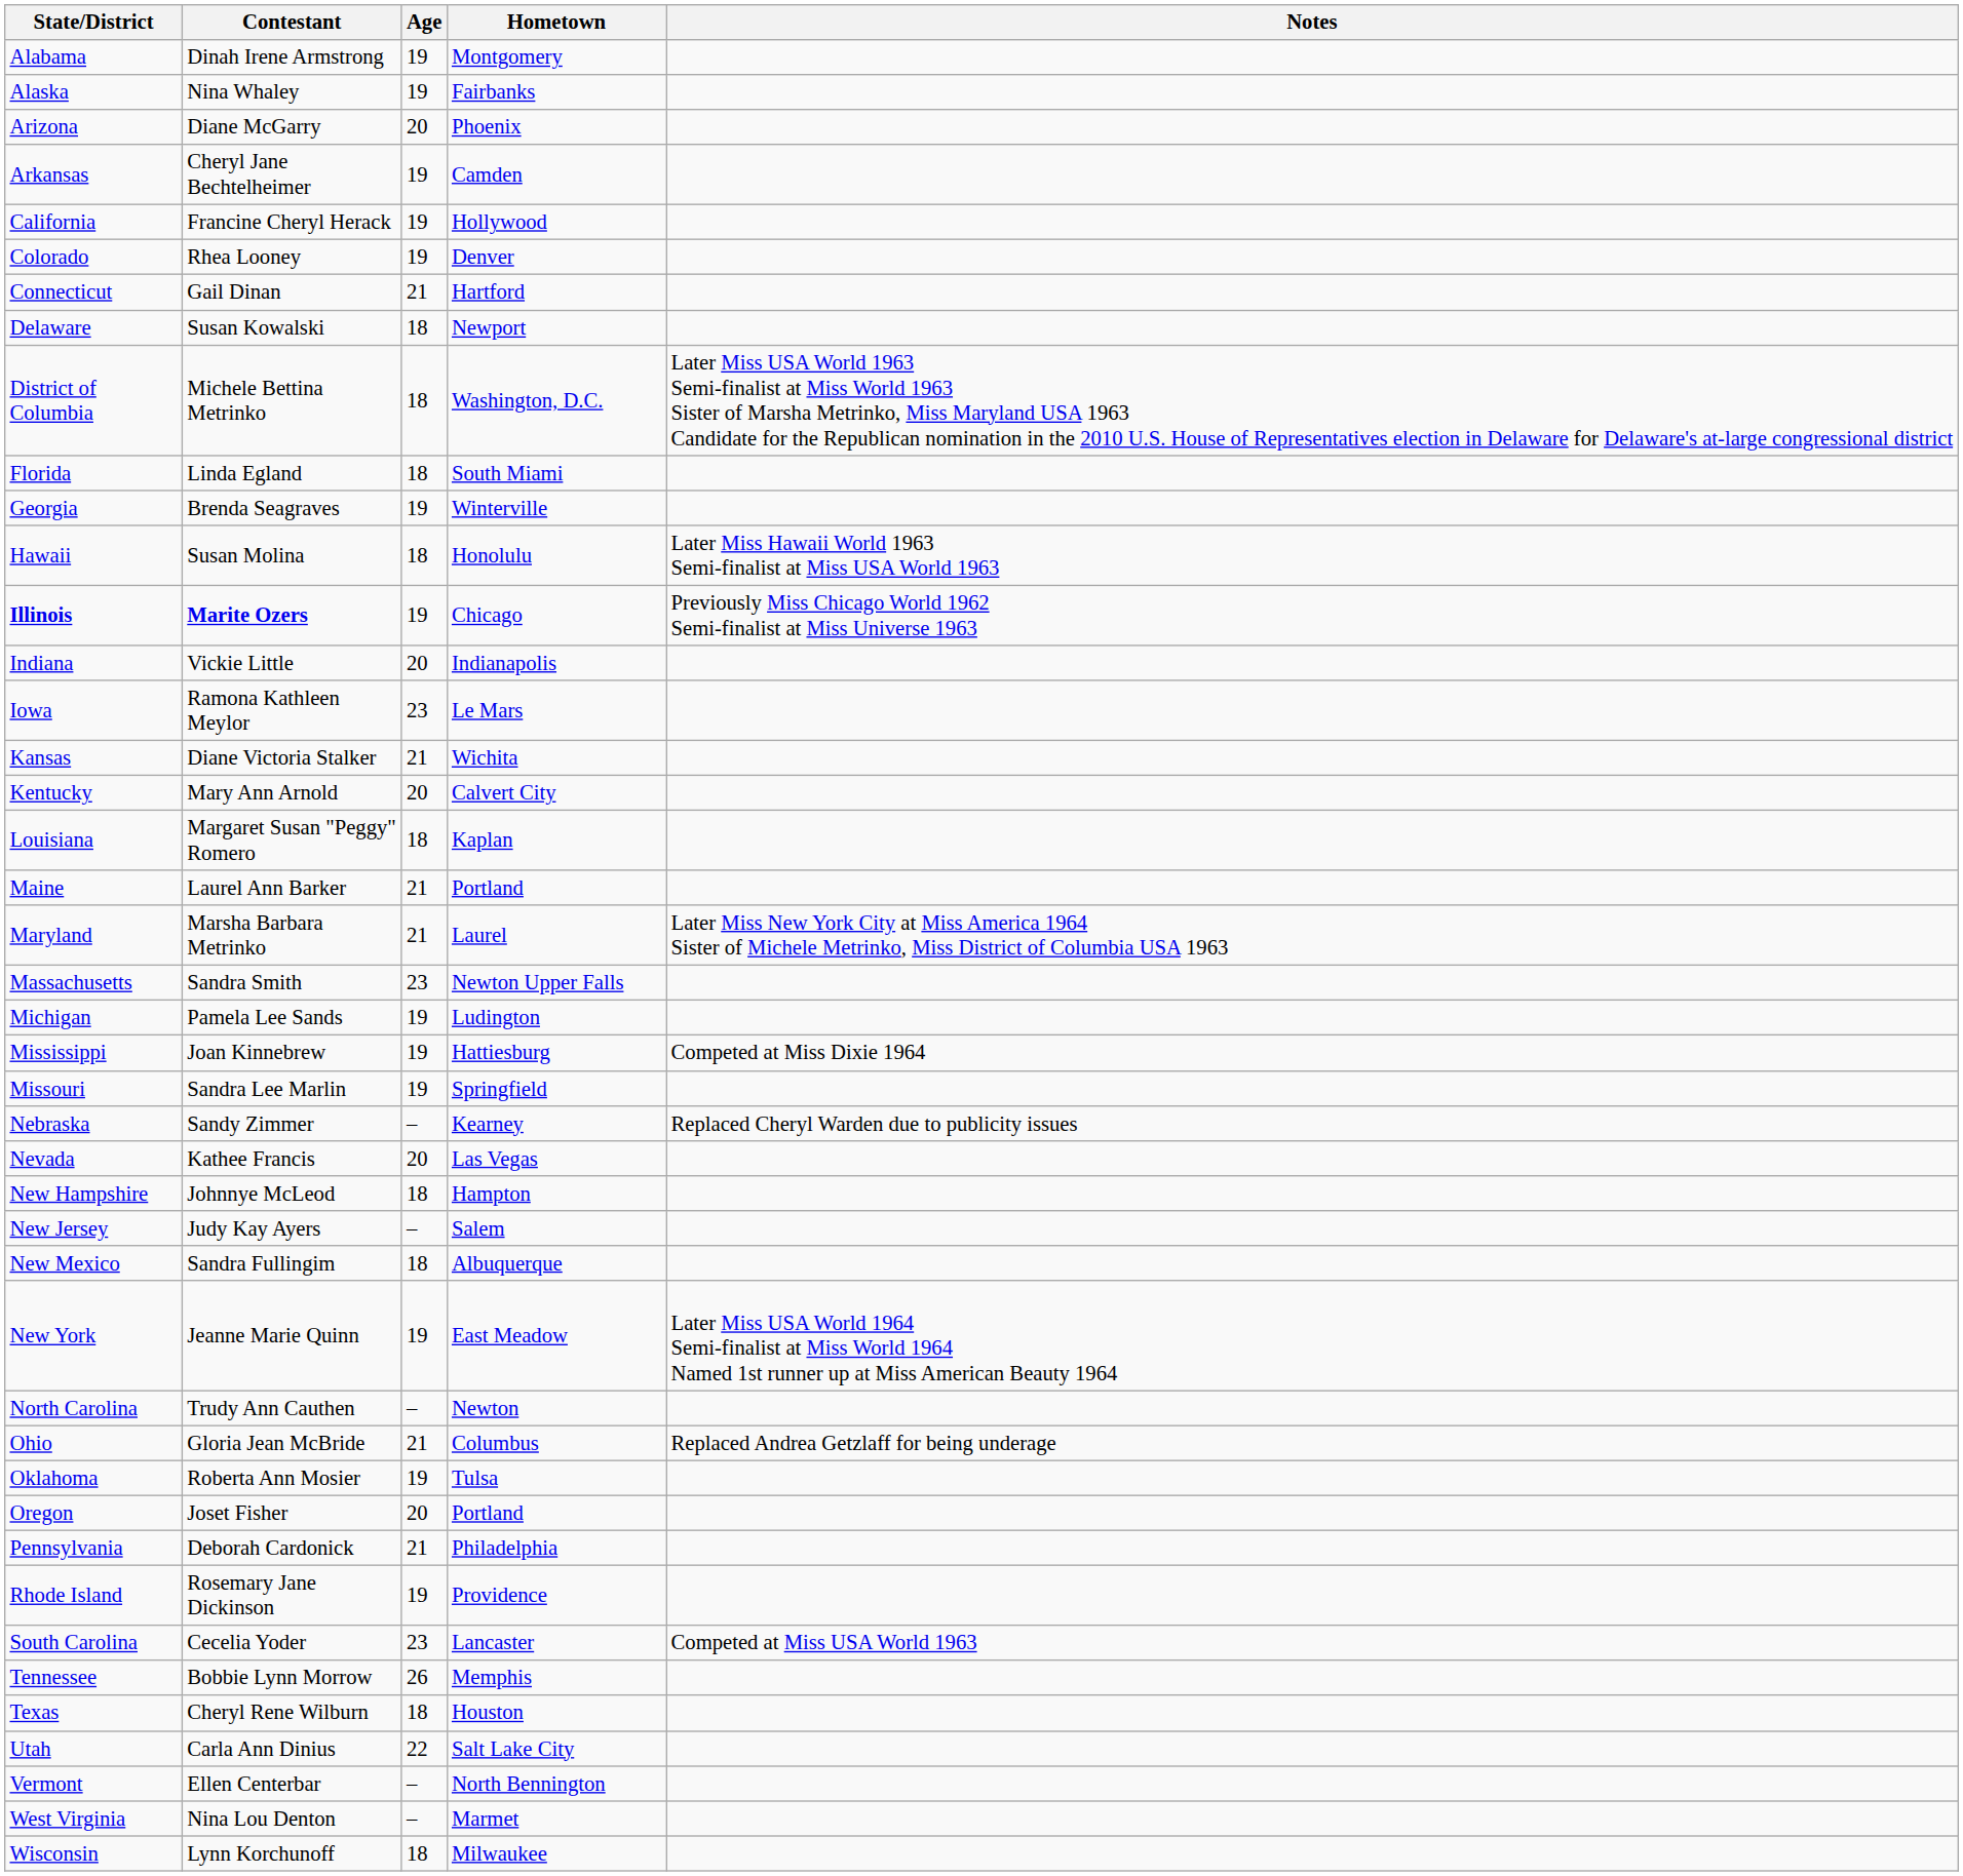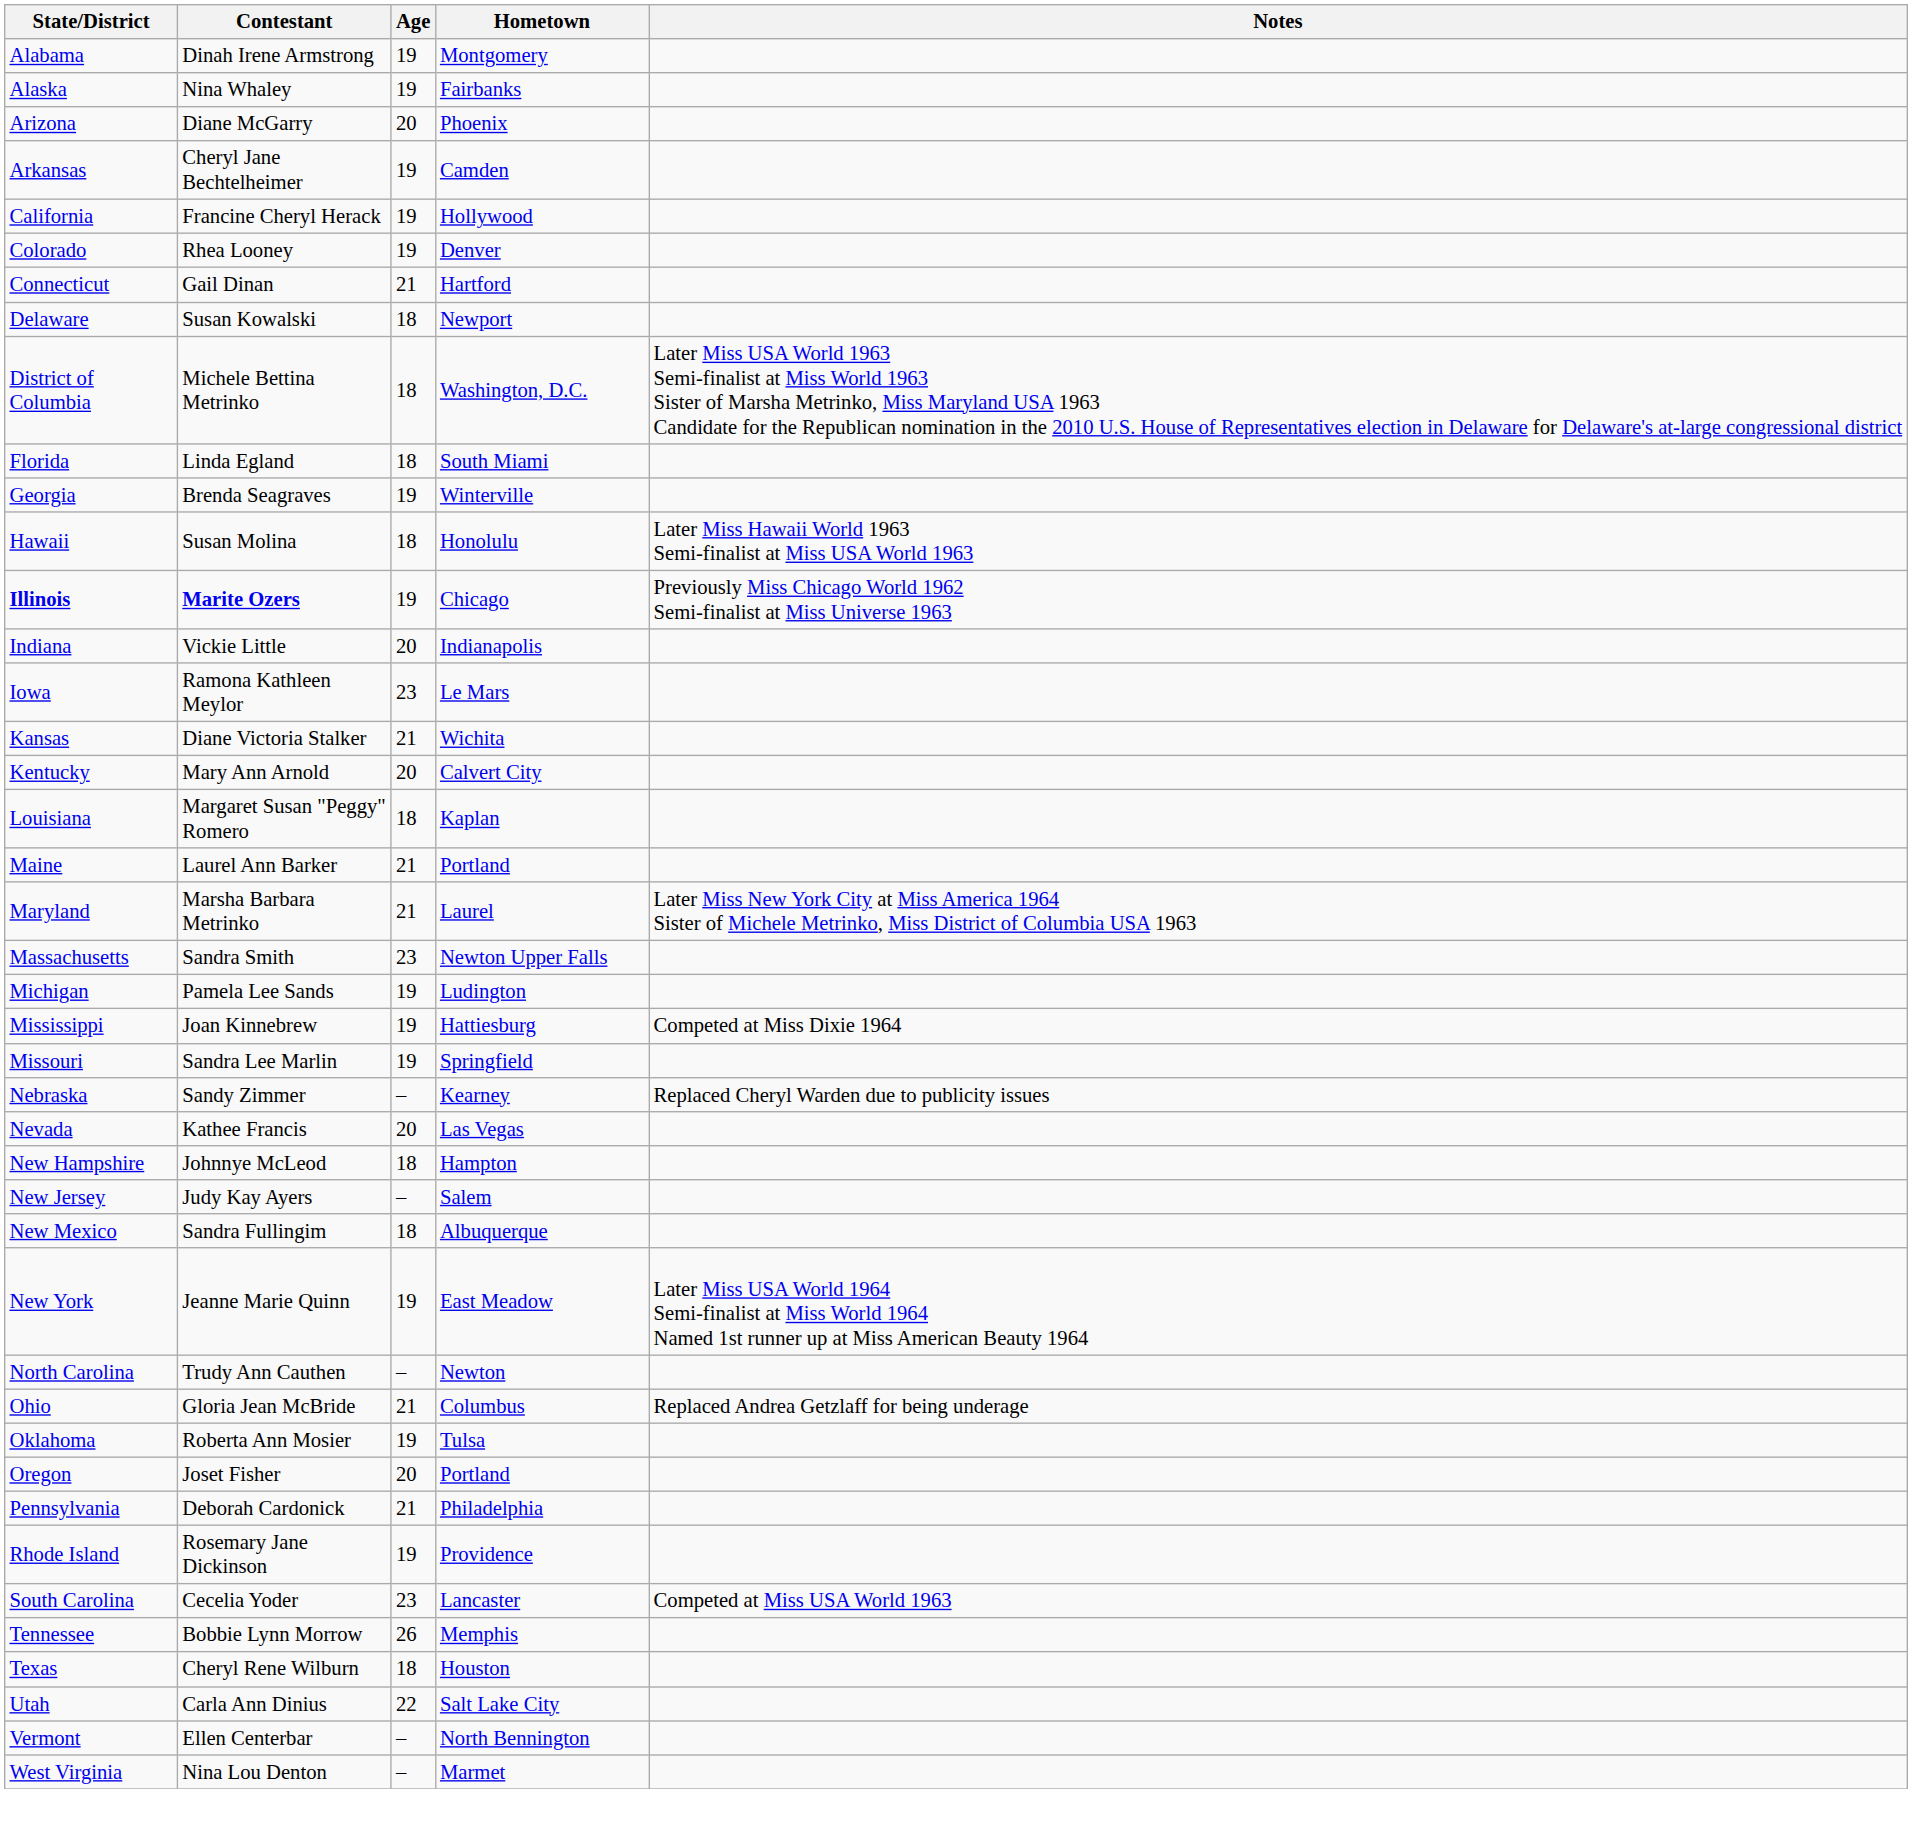 <table class="wikitable sortable" style="font-size: 95%;">
 <tr>
 <th width=120>State/District</th>
 <th width=150>Contestant</th>
 <th>Age</th>
 <th width=150>Hometown</th>
 <th>Notes</th>
 </tr>
 <tr>
 <td><a href='#'>Alabama</a></td>
 <td>Dinah Irene Armstrong</td>
 <td>19</td>
 <td><a href='#'>Montgomery</a></td>
 <td></td>
 </tr>
 <tr>
 <td><a href='#'>Alaska</a></td>
 <td>Nina Whaley</td>
 <td>19</td>
 <td><a href='#'>Fairbanks</a></td>
 <td></td>
 </tr>
 <tr>
 <td><a href='#'>Arizona</a></td>
 <td>Diane McGarry</td>
 <td>20</td>
 <td><a href='#'>Phoenix</a></td>
 <td></td>
 </tr>
 <tr>
 <td><a href='#'>Arkansas</a></td>
 <td>Cheryl Jane  Bechtelheimer</td>
 <td>19</td>
 <td><a href='#'>Camden</a></td>
 <td></td>
 </tr>
 <tr>
 <td><a href='#'>California</a></td>
 <td>Francine Cheryl Herack</td>
 <td>19</td>
 <td><a href='#'>Hollywood</a></td>
 <td></td>
 </tr>
 <tr>
 <td><a href='#'>Colorado</a></td>
 <td>Rhea Looney</td>
 <td>19</td>
 <td><a href='#'>Denver</a></td>
 <td></td>
 </tr>
 <tr>
 <td><a href='#'>Connecticut</a></td>
 <td>Gail Dinan</td>
 <td>21</td>
 <td><a href='#'>Hartford</a></td>
 <td></td>
 </tr>
 <tr>
 <td><a href='#'>Delaware</a></td>
 <td>Susan Kowalski</td>
 <td>18</td>
 <td><a href='#'>Newport</a></td>
 <td></td>
 </tr>
 <tr>
 <td><a href='#'>District of Columbia</a></td>
 <td>Michele Bettina Metrinko</td>
 <td>18</td>
 <td><a href='#'>Washington, D.C.</a></td>
 <td>Later <a href='#'>Miss USA World 1963</a><br>Semi-finalist at <a href='#'>Miss World 1963</a><br>Sister of Marsha Metrinko, <a href='#'>Miss Maryland USA</a> 1963<br>Candidate for the Republican nomination in the <a href='#'>2010 U.S. House of Representatives election in Delaware</a> for <a href='#'>Delaware's at-large congressional district</a></td>
 </tr>
 <tr>
 <td><a href='#'>Florida</a></td>
 <td>Linda Egland</td>
 <td>18</td>
 <td><a href='#'>South Miami</a></td>
 <td></td>
 </tr>
 <tr>
 <td><a href='#'>Georgia</a></td>
 <td>Brenda Seagraves</td>
 <td>19</td>
 <td><a href='#'>Winterville</a></td>
 <td></td>
 </tr>
 <tr>
 <td><a href='#'>Hawaii</a></td>
 <td>Susan Molina</td>
 <td>18</td>
 <td><a href='#'>Honolulu</a></td>
 <td>Later <a href='#'>Miss Hawaii World</a> 1963<br>Semi-finalist at <a href='#'>Miss USA World 1963</a></td>
 </tr>
 <tr>
 <td><a href='#'><strong>Illinois</strong></a></td>
 <td><strong><a href='#'>Marite Ozers</a></strong></td>
 <td>19</td>
 <td><a href='#'>Chicago</a></td>
 <td>Previously <a href='#'>Miss Chicago World 1962</a><br>Semi-finalist at <a href='#'>Miss Universe 1963</a></td>
 </tr>
 <tr>
 <td><a href='#'>Indiana</a></td>
 <td>Vickie Little</td>
 <td>20</td>
 <td><a href='#'>Indianapolis</a></td>
 <td></td>
 </tr>
 <tr>
 <td><a href='#'>Iowa</a></td>
 <td>Ramona Kathleen Meylor</td>
 <td>23</td>
 <td><a href='#'>Le Mars</a></td>
 <td></td>
 </tr>
 <tr>
 <td><a href='#'>Kansas</a></td>
 <td>Diane Victoria Stalker</td>
 <td>21</td>
 <td><a href='#'>Wichita</a></td>
 <td></td>
 </tr>
 <tr>
 <td><a href='#'>Kentucky</a></td>
 <td>Mary Ann Arnold</td>
 <td>20</td>
 <td><a href='#'>Calvert City</a></td>
 <td></td>
 </tr>
 <tr>
 <td><a href='#'>Louisiana</a></td>
 <td>Margaret Susan "Peggy" Romero</td>
 <td>18</td>
 <td><a href='#'>Kaplan</a></td>
 <td></td>
 </tr>
 <tr>
 <td><a href='#'>Maine</a></td>
 <td>Laurel Ann Barker</td>
 <td>21</td>
 <td><a href='#'>Portland</a></td>
 <td></td>
 </tr>
 <tr>
 <td><a href='#'>Maryland</a></td>
 <td>Marsha Barbara Metrinko</td>
 <td>21</td>
 <td><a href='#'>Laurel</a></td>
 <td>Later <a href='#'>Miss New York City</a> at <a href='#'>Miss America 1964</a><br>Sister of <a href='#'>Michele Metrinko</a>, <a href='#'>Miss District of Columbia USA</a> 1963</td>
 </tr>
 <tr>
 <td><a href='#'>Massachusetts</a></td>
 <td>Sandra Smith</td>
 <td>23</td>
 <td><a href='#'>Newton Upper Falls</a></td>
 <td></td>
 </tr>
 <tr>
 <td><a href='#'>Michigan</a></td>
 <td>Pamela Lee Sands</td>
 <td>19</td>
 <td><a href='#'>Ludington</a></td>
 <td></td>
 </tr>
 <tr>
 <td><a href='#'>Mississippi</a></td>
 <td>Joan Kinnebrew</td>
 <td>19</td>
 <td><a href='#'>Hattiesburg</a></td>
 <td>Competed at Miss Dixie 1964</td>
 </tr>
 <tr>
 <td><a href='#'>Missouri</a></td>
 <td>Sandra Lee Marlin</td>
 <td>19</td>
 <td><a href='#'>Springfield</a></td>
 <td></td>
 </tr>
 <tr>
 <td><a href='#'>Nebraska</a></td>
 <td>Sandy Zimmer</td>
 <td>–</td>
 <td><a href='#'>Kearney</a></td>
 <td>Replaced Cheryl Warden due to publicity issues</td>
 </tr>
 <tr>
 <td><a href='#'>Nevada</a></td>
 <td>Kathee Francis</td>
 <td>20</td>
 <td><a href='#'>Las Vegas</a></td>
 <td></td>
 </tr>
 <tr>
 <td><a href='#'>New Hampshire</a></td>
 <td>Johnnye McLeod</td>
 <td>18</td>
 <td><a href='#'>Hampton</a></td>
 <td></td>
 </tr>
 <tr>
 <td><a href='#'>New Jersey</a></td>
 <td>Judy Kay Ayers</td>
 <td>–</td>
 <td><a href='#'>Salem</a></td>
 <td></td>
 </tr>
 <tr>
 <td><a href='#'>New Mexico</a></td>
 <td>Sandra Fullingim</td>
 <td>18</td>
 <td><a href='#'>Albuquerque</a></td>
 <td></td>
 </tr>
 <tr>
 <td><a href='#'>New York</a></td>
 <td>Jeanne Marie Quinn</td>
 <td>19</td>
 <td><a href='#'>East Meadow</a></td>
 <td><br>Later <a href='#'>Miss USA World 1964</a><br>Semi-finalist at <a href='#'>Miss World 1964</a><br>Named 1st runner up at Miss American Beauty 1964</td>
 </tr>
 <tr>
 <td><a href='#'>North Carolina</a></td>
 <td>Trudy Ann Cauthen</td>
 <td>–</td>
 <td><a href='#'>Newton</a></td>
 <td></td>
 </tr>
 <tr>
 <td><a href='#'>Ohio</a></td>
 <td>Gloria Jean McBride</td>
 <td>21</td>
 <td><a href='#'>Columbus</a></td>
 <td>Replaced Andrea Getzlaff for being underage</td>
 </tr>
 <tr>
 <td><a href='#'>Oklahoma</a></td>
 <td>Roberta Ann Mosier</td>
 <td>19</td>
 <td><a href='#'>Tulsa</a></td>
 <td></td>
 </tr>
 <tr>
 <td><a href='#'>Oregon</a></td>
 <td>Joset Fisher</td>
 <td>20</td>
 <td><a href='#'>Portland</a></td>
 <td></td>
 </tr>
 <tr>
 <td><a href='#'>Pennsylvania</a></td>
 <td>Deborah Cardonick</td>
 <td>21</td>
 <td><a href='#'>Philadelphia</a></td>
 <td></td>
 </tr>
 <tr>
 <td><a href='#'>Rhode Island</a></td>
 <td>Rosemary Jane  Dickinson</td>
 <td>19</td>
 <td><a href='#'>Providence</a></td>
 <td></td>
 </tr>
 <tr>
 <td><a href='#'>South Carolina</a></td>
 <td>Cecelia Yoder</td>
 <td>23</td>
 <td><a href='#'>Lancaster</a></td>
 <td>Competed at <a href='#'>Miss USA World 1963</a></td>
 </tr>
 <tr>
 <td><a href='#'>Tennessee</a></td>
 <td>Bobbie Lynn Morrow</td>
 <td>26</td>
 <td><a href='#'>Memphis</a></td>
 <td></td>
 </tr>
 <tr>
 <td><a href='#'>Texas</a></td>
 <td>Cheryl Rene Wilburn</td>
 <td>18</td>
 <td><a href='#'>Houston</a></td>
 <td></td>
 </tr>
 <tr>
 <td><a href='#'>Utah</a></td>
 <td>Carla Ann Dinius</td>
 <td>22</td>
 <td><a href='#'>Salt Lake City</a></td>
 <td></td>
 </tr>
 <tr>
 <td><a href='#'>Vermont</a></td>
 <td>Ellen Centerbar</td>
 <td>–</td>
 <td><a href='#'>North Bennington</a></td>
 <td></td>
 </tr>
 <tr>
 <td><a href='#'>West Virginia</a></td>
 <td>Nina Lou Denton</td>
 <td>–</td>
 <td><a href='#'>Marmet</a></td>
 <td></td>
 </tr>
-<tr>
-<td><a href='#'>Wisconsin</a></td>
-<td>Lynn Korchunoff</td>
-<td>18</td>
-<td><a href='#'>Milwaukee</a></td>
-<td></td>
-</tr>
 </table>
